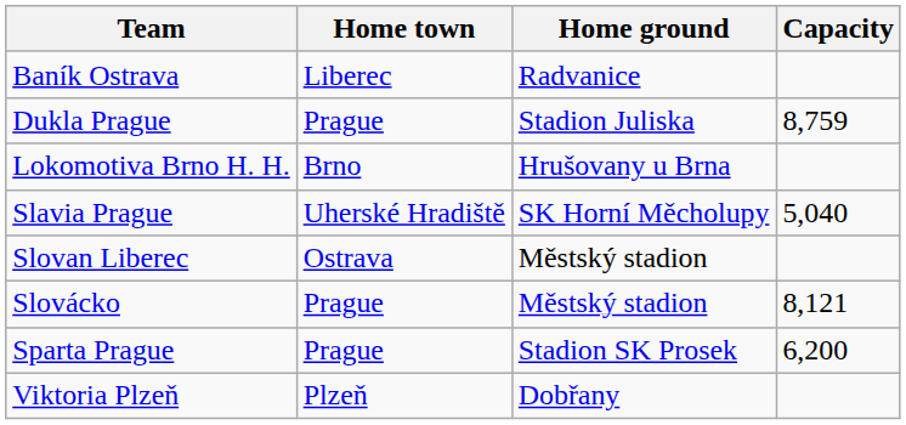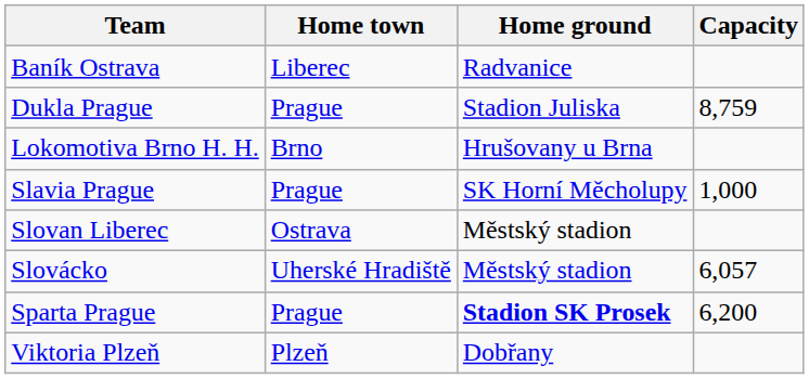 <table class="wikitable sortable">
 <tr>
 <th>Team</th>
 <th>Home town</th>
 <th>Home ground</th>
 <th>Capacity</th>
 </tr>
 <tr>
 <td><a href='#'>Baník Ostrava</a></td>
 <td><a href='#'>Liberec</a></td>
 <td><a href='#'>Radvanice</a></td>
 <td></td>
 </tr>
 <tr>
 <td><a href='#'>Dukla Prague</a></td>
 <td><a href='#'>Prague</a></td>
 <td><a href='#'>Stadion Juliska</a></td>
 <td>8,759</td>
 </tr>
 <tr>
 <td><a href='#'>Lokomotiva Brno H. H.</a></td>
 <td><a href='#'>Brno</a></td>
 <td><a href='#'>Hrušovany u Brna</a></td>
 <td></td>
 </tr>
 <tr>
 <td><a href='#'>Slavia Prague</a></td>
-<td><a href='#'>Uherské Hradiště</a></td>
+<td><a href='#'>Prague</a></td>
 <td><a href='#'>SK Horní Měcholupy</a></td>
-<td>5,040</td>
+<td>1,000</td>
 </tr>
 <tr>
 <td><a href='#'>Slovan Liberec</a></td>
 <td><a href='#'>Ostrava</a></td>
 <td>Městský stadion</td>
 <td></td>
 </tr>
 <tr>
 <td><a href='#'>Slovácko</a></td>
-<td><a href='#'>Prague</a></td>
+<td><a href='#'>Uherské Hradiště</a></td>
 <td><a href='#'>Městský stadion</a></td>
-<td>8,121</td>
+<td>6,057</td>
 </tr>
 <tr>
 <td><a href='#'>Sparta Prague</a></td>
 <td><a href='#'>Prague</a></td>
-<td><a href='#'>Stadion SK Prosek</a></td>
+<td><strong><a href='#'>Stadion SK Prosek</a></strong></td>
 <td>6,200</td>
 </tr>
 <tr>
 <td><a href='#'>Viktoria Plzeň</a></td>
 <td><a href='#'>Plzeň</a></td>
 <td><a href='#'>Dobřany</a></td>
 <td></td>
 </tr>
 </table>
